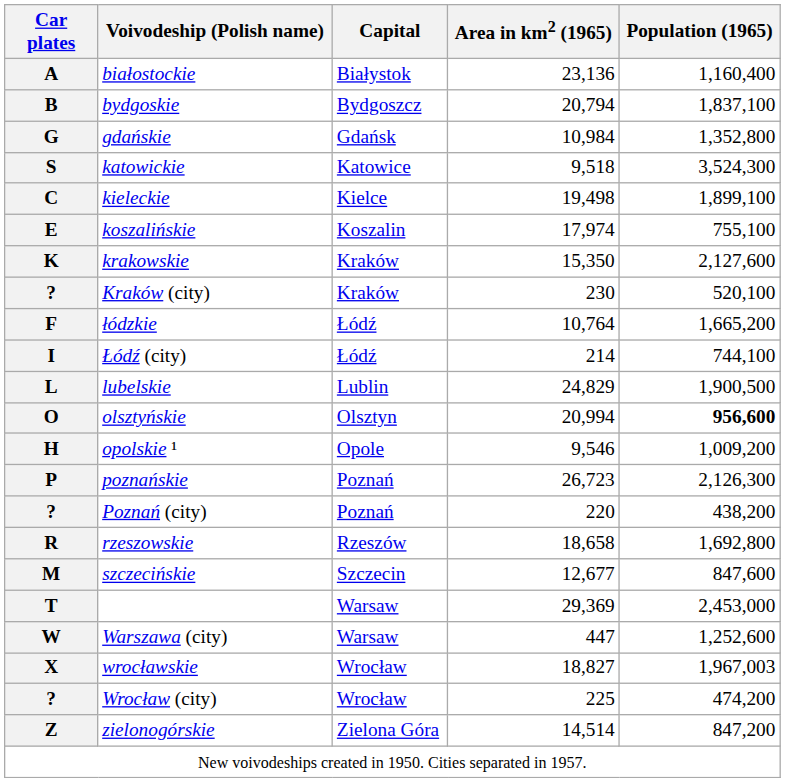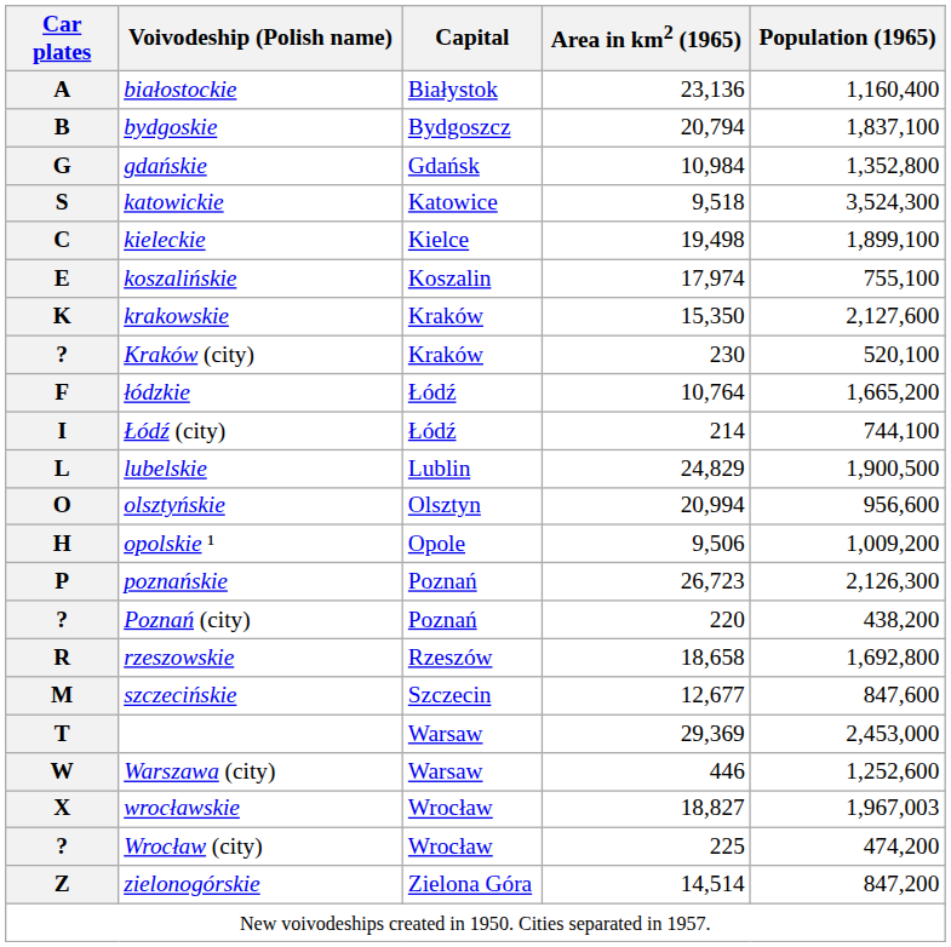 <table class="wikitable sortable mw-collapsible mw-collapsed"  style="width:95%; float:center; background:#fff; font-size:92%; border:0 solid #a3bfb1; color:#000;">
 <tr>
 <th scope="col" width="12%"><a href='#'>Car plates</a> </th>
 <th scope="col">Voivodeship (Polish name)</th>
 <th scope="col">Capital</th>
 <th scope="col">Area in km<sup>2</sup> (1965)</th>
 <th scope="col">Population (1965)</th>
 </tr>
 <tr>
 <th scope="row" style="text-align:center">A</th>
 <td><a href='#'><em>białostockie</em></a></td>
 <td><a href='#'>Białystok</a></td>
 <td align="right">23,136</td>
 <td align="right">1,160,400</td>
 </tr>
 <tr>
 <th scope="row" style="text-align:center">B</th>
 <td><a href='#'><em>bydgoskie</em></a></td>
 <td><a href='#'>Bydgoszcz</a></td>
 <td align="right">20,794</td>
 <td align="right">1,837,100</td>
 </tr>
 <tr>
 <th scope="row" style="text-align:center">G</th>
 <td><a href='#'><em>gdańskie</em></a></td>
 <td><a href='#'>Gdańsk</a></td>
 <td align="right">10,984</td>
 <td align="right">1,352,800</td>
 </tr>
 <tr>
 <th scope="row" style="text-align:center">S</th>
 <td><a href='#'><em>katowickie</em></a></td>
 <td><a href='#'>Katowice</a></td>
 <td align="right">9,518</td>
 <td align="right">3,524,300</td>
 </tr>
 <tr>
 <th scope="row" style="text-align:center">C</th>
 <td><a href='#'><em>kieleckie</em></a></td>
 <td><a href='#'>Kielce</a></td>
 <td align="right">19,498</td>
 <td align="right">1,899,100</td>
 </tr>
 <tr>
 <th scope="row" style="text-align:center">E</th>
 <td><a href='#'><em>koszalińskie</em></a></td>
 <td><a href='#'>Koszalin</a></td>
 <td align="right">17,974</td>
 <td align="right">755,100</td>
 </tr>
 <tr>
 <th scope="row" style="text-align:center">K</th>
 <td><a href='#'><em>krakowskie</em></a></td>
 <td><a href='#'>Kraków</a></td>
 <td align="right">15,350</td>
 <td align="right">2,127,600</td>
 </tr>
 <tr>
 <th scope="row" style="text-align:center">?</th>
 <td><em><a href='#'>Kraków</a></em> (city)</td>
 <td><a href='#'>Kraków</a></td>
 <td align="right">230</td>
 <td align="right">520,100</td>
 </tr>
 <tr>
 <th scope="row" style="text-align:center">F</th>
 <td><a href='#'><em>łódzkie</em></a></td>
 <td><a href='#'>Łódź</a></td>
 <td align="right">10,764</td>
 <td align="right">1,665,200</td>
 </tr>
 <tr>
 <th scope="row" style="text-align:center">I</th>
 <td><em><a href='#'>Łódź</a></em> (city)</td>
 <td><a href='#'>Łódź</a></td>
 <td align="right">214</td>
 <td align="right">744,100</td>
 </tr>
 <tr>
 <th scope="row" style="text-align:center">L</th>
 <td><a href='#'><em>lubelskie</em></a></td>
 <td><a href='#'>Lublin</a></td>
 <td align="right">24,829</td>
 <td align="right">1,900,500</td>
 </tr>
 <tr>
 <th scope="row" style="text-align:center">O</th>
 <td><a href='#'><em>olsztyńskie</em></a></td>
 <td><a href='#'>Olsztyn</a></td>
 <td align="right">20,994</td>
-<td align="right"><strong>956,600</strong></td>
+<td align="right">956,600</td>
 </tr>
 <tr>
 <th scope="row" style="text-align:center">H</th>
 <td><a href='#'><em>opolskie</em></a> ¹</td>
 <td><a href='#'>Opole</a></td>
-<td align="right">9,546</td>
+<td align="right">9,506</td>
 <td align="right">1,009,200</td>
 </tr>
 <tr>
 <th scope="row" style="text-align:center">P</th>
 <td><a href='#'><em>poznańskie</em></a></td>
 <td><a href='#'>Poznań</a></td>
 <td align="right">26,723</td>
 <td align="right">2,126,300</td>
 </tr>
 <tr>
 <th scope="row" style="text-align:center">?</th>
 <td><em><a href='#'>Poznań</a></em> (city)</td>
 <td><a href='#'>Poznań</a></td>
 <td align="right">220</td>
 <td align="right">438,200</td>
 </tr>
 <tr>
 <th scope="row" style="text-align:center">R</th>
 <td><a href='#'><em>rzeszowskie</em></a></td>
 <td><a href='#'>Rzeszów</a></td>
 <td align="right">18,658</td>
 <td align="right">1,692,800</td>
 </tr>
 <tr>
 <th scope="row" style="text-align:center">M</th>
 <td><a href='#'><em>szczecińskie</em></a></td>
 <td><a href='#'>Szczecin</a></td>
 <td align="right">12,677</td>
 <td align="right">847,600</td>
 </tr>
 <tr>
 <th scope="row" style="text-align:center">T</th>
 <td></td>
 <td><a href='#'>Warsaw</a></td>
 <td align="right">29,369</td>
 <td align="right">2,453,000</td>
 </tr>
 <tr>
 <th scope="row" style="text-align:center">W</th>
 <td><a href='#'><em>Warszawa</em></a> (city)</td>
 <td><a href='#'>Warsaw</a></td>
-<td align="right">447</td>
+<td align="right">446</td>
 <td align="right">1,252,600</td>
 </tr>
 <tr>
 <th scope="row" style="text-align:center">X</th>
 <td><a href='#'><em>wrocławskie</em></a></td>
 <td><a href='#'>Wrocław</a></td>
 <td align="right">18,827</td>
 <td align="right">1,967,003</td>
 </tr>
 <tr>
 <th scope="row" style="text-align:center">?</th>
 <td><em><a href='#'>Wrocław</a></em> (city)</td>
 <td><a href='#'>Wrocław</a></td>
 <td align="right">225</td>
 <td align="right">474,200</td>
 </tr>
 <tr>
 <th scope="row" style="text-align:center">Z</th>
 <td><a href='#'><em>zielonogórskie</em></a></td>
 <td><a href='#'>Zielona Góra</a></td>
 <td align="right">14,514</td>
 <td align="right">847,200</td>
 </tr>
 <tr class="sortbottom">
 <td colspan="5" align="center"><small><strong></strong> New voivodeships created in 1950. <strong></strong> Cities separated in 1957.</small></td>
 </tr>
 </table>
